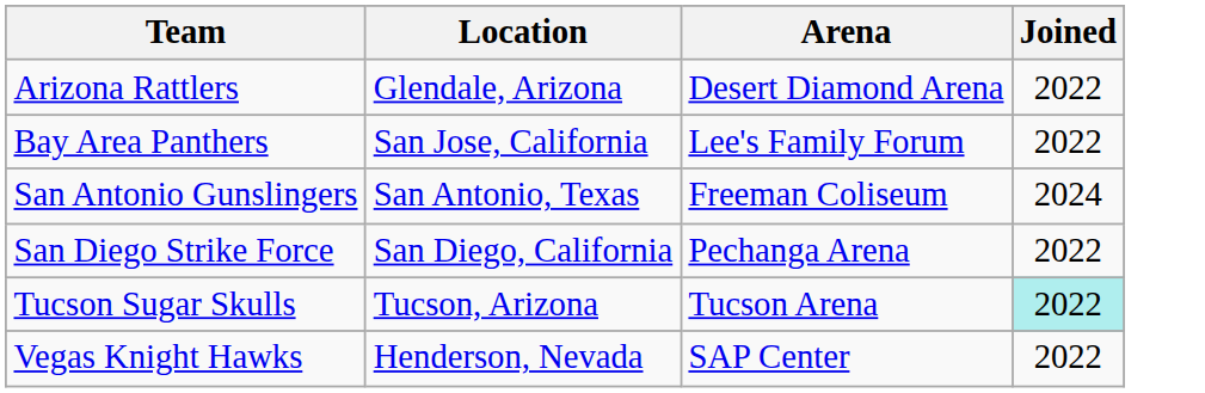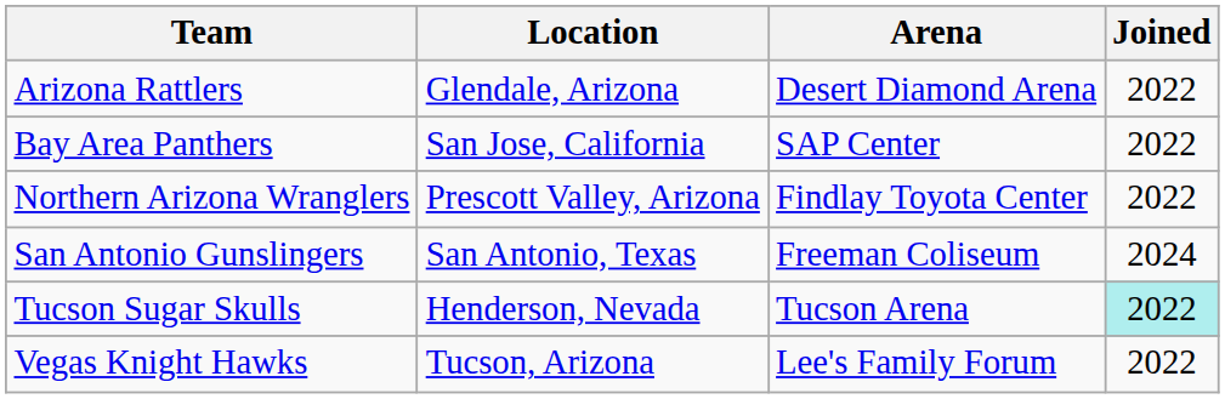 <table class="wikitable" style="text-align:left">
 <tr>
 <th>Team</th>
 <th>Location</th>
 <th>Arena</th>
 <th>Joined</th>
 </tr>
 <tr>
 <td><a href='#'>Arizona Rattlers</a></td>
 <td><a href='#'>Glendale, Arizona</a></td>
 <td><a href='#'>Desert Diamond Arena</a></td>
 <td align="center">2022</td>
 </tr>
 <tr>
 <td><a href='#'>Bay Area Panthers</a></td>
 <td><a href='#'>San Jose, California</a></td>
-<td><a href='#'>Lee's Family Forum</a></td>
+<td><a href='#'>SAP Center</a></td>
+<td align="center">2022</td>
+</tr>
+<tr>
+<td><a href='#'>Northern Arizona Wranglers</a></td>
+<td><a href='#'>Prescott Valley, Arizona</a></td>
+<td><a href='#'>Findlay Toyota Center</a></td>
 <td align="center">2022</td>
 </tr>
 <tr>
 <td><a href='#'>San Antonio Gunslingers</a></td>
 <td><a href='#'>San Antonio, Texas</a></td>
 <td><a href='#'>Freeman Coliseum</a></td>
 <td align="center">2024</td>
 </tr>
 <tr>
-<td><a href='#'>San Diego Strike Force</a></td>
-<td><a href='#'>San Diego, California</a></td>
-<td><a href='#'>Pechanga Arena</a></td>
-<td align="center">2022</td>
-</tr>
-<tr>
 <td><a href='#'>Tucson Sugar Skulls</a></td>
-<td><a href='#'>Tucson, Arizona</a></td>
+<td><a href='#'>Henderson, Nevada</a></td>
 <td><a href='#'>Tucson Arena</a></td>
 <td align="center" style="background: paleturquoise;">2022</td>
 </tr>
 <tr>
 <td><a href='#'>Vegas Knight Hawks</a></td>
-<td><a href='#'>Henderson, Nevada</a></td>
-<td><a href='#'>SAP Center</a></td>
+<td><a href='#'>Tucson, Arizona</a></td>
+<td><a href='#'>Lee's Family Forum</a></td>
 <td align="center">2022</td>
 </tr>
 </table>
